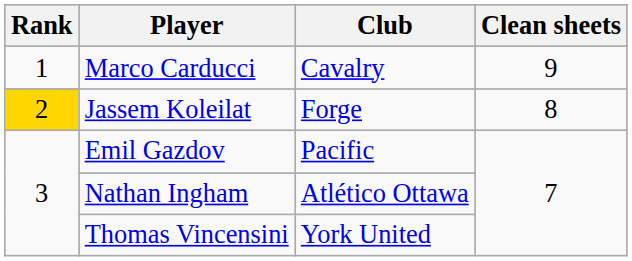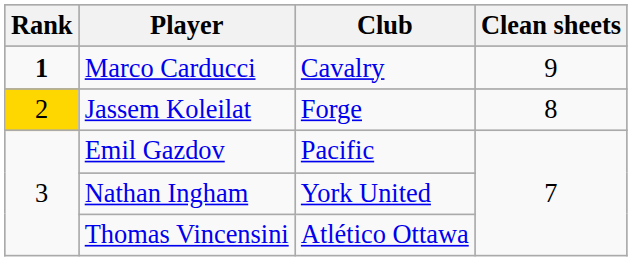 <table class="wikitable">
 <tr>
 <th>Rank</th>
 <th>Player</th>
 <th>Club</th>
 <th>Clean sheets</th>
 </tr>
 <tr>
-<td style="text-align:center" rowspan="1">1</td>
+<td style="text-align:center" rowspan="1"><strong>1</strong></td>
 <td> <a href='#'>Marco Carducci</a></td>
 <td><a href='#'>Cavalry</a></td>
 <td style="text-align:center" rowspan="1">9</td>
 </tr>
 <tr>
 <td style="background: gold; text-align:center" rowspan="1">2</td>
 <td> <a href='#'>Jassem Koleilat</a></td>
 <td><a href='#'>Forge</a></td>
 <td style="text-align:center" rowspan="1">8</td>
 </tr>
 <tr>
 <td style="text-align:center" rowspan="3">3</td>
 <td> <a href='#'>Emil Gazdov</a></td>
 <td><a href='#'>Pacific</a></td>
 <td style="text-align:center" rowspan="3">7</td>
 </tr>
 <tr>
 <td> <a href='#'>Nathan Ingham</a></td>
-<td><a href='#'>Atlético Ottawa</a></td>
+<td><a href='#'>York United</a></td>
 </tr>
 <tr>
 <td> <a href='#'>Thomas Vincensini</a></td>
-<td><a href='#'>York United</a></td>
+<td><a href='#'>Atlético Ottawa</a></td>
 </tr>
 </table>
